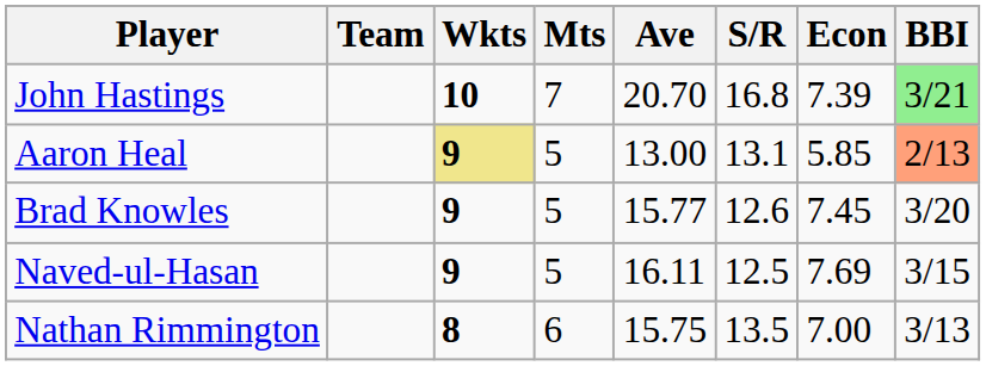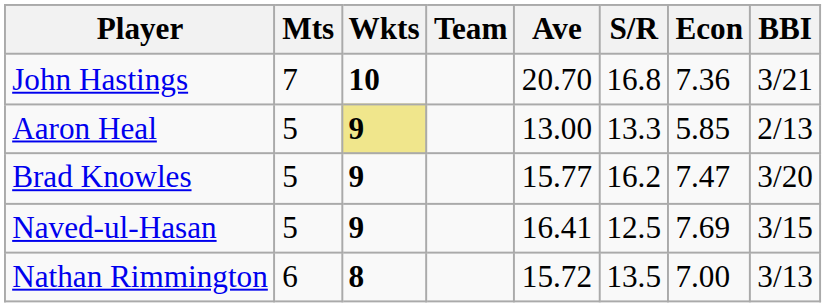 <table class="wikitable">
 <tr>
 <th>Player</th>
+<th>Mts</th>
+<th>Wkts</th>
 <th>Team</th>
-<th>Wkts</th>
-<th>Mts</th>
 <th>Ave</th>
 <th>S/R</th>
 <th>Econ</th>
 <th>BBI</th>
 </tr>
 <tr>
 <td><a href='#'>John Hastings</a></td>
+<td>7</td>
+<td><strong>10</strong></td>
 <td></td>
-<td><strong>10</strong></td>
-<td>7</td>
 <td>20.70</td>
 <td>16.8</td>
-<td>7.39</td>
-<td style="background: lightgreen;">3/21</td>
+<td>7.36</td>
+<td>3/21</td>
 </tr>
 <tr>
 <td><a href='#'>Aaron Heal</a></td>
+<td>5</td>
+<td style="background: khaki;"><strong>9</strong></td>
 <td></td>
-<td style="background: khaki;"><strong>9</strong></td>
-<td>5</td>
 <td>13.00</td>
-<td>13.1</td>
+<td>13.3</td>
 <td>5.85</td>
-<td style="background: lightsalmon;">2/13</td>
+<td>2/13</td>
 </tr>
 <tr>
 <td><a href='#'>Brad Knowles</a></td>
+<td>5</td>
+<td><strong>9</strong></td>
 <td></td>
-<td><strong>9</strong></td>
-<td>5</td>
 <td>15.77</td>
-<td>12.6</td>
-<td>7.45</td>
+<td>16.2</td>
+<td>7.47</td>
 <td>3/20</td>
 </tr>
 <tr>
 <td><a href='#'>Naved-ul-Hasan</a></td>
+<td>5</td>
+<td><strong>9</strong></td>
 <td></td>
-<td><strong>9</strong></td>
-<td>5</td>
-<td>16.11</td>
+<td>16.41</td>
 <td>12.5</td>
 <td>7.69</td>
 <td>3/15</td>
 </tr>
 <tr>
 <td><a href='#'>Nathan Rimmington</a></td>
+<td>6</td>
+<td><strong>8</strong></td>
 <td></td>
-<td><strong>8</strong></td>
-<td>6</td>
-<td>15.75</td>
+<td>15.72</td>
 <td>13.5</td>
 <td>7.00</td>
 <td>3/13</td>
 </tr>
 </table>
